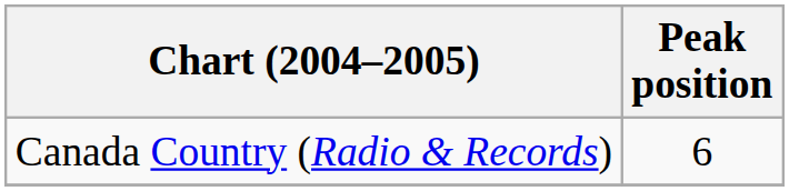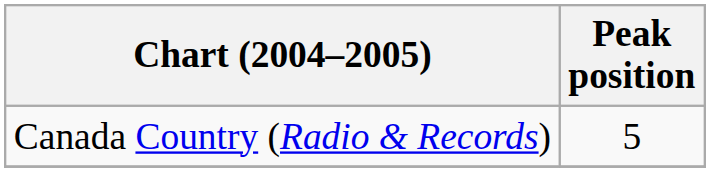 <table class="wikitable sortable">
 <tr>
 <th>Chart (2004–2005)</th>
 <th>Peak<br>position</th>
 </tr>
 <tr>
 <td align="left">Canada <a href='#'>Country</a> (<em><a href='#'>Radio & Records</a></em>)</td>
-<td align="center">6</td>
+<td align="center">5</td>
 </tr>
 <tr>
 </tr>
 <tr>
 </tr>
 </table>
